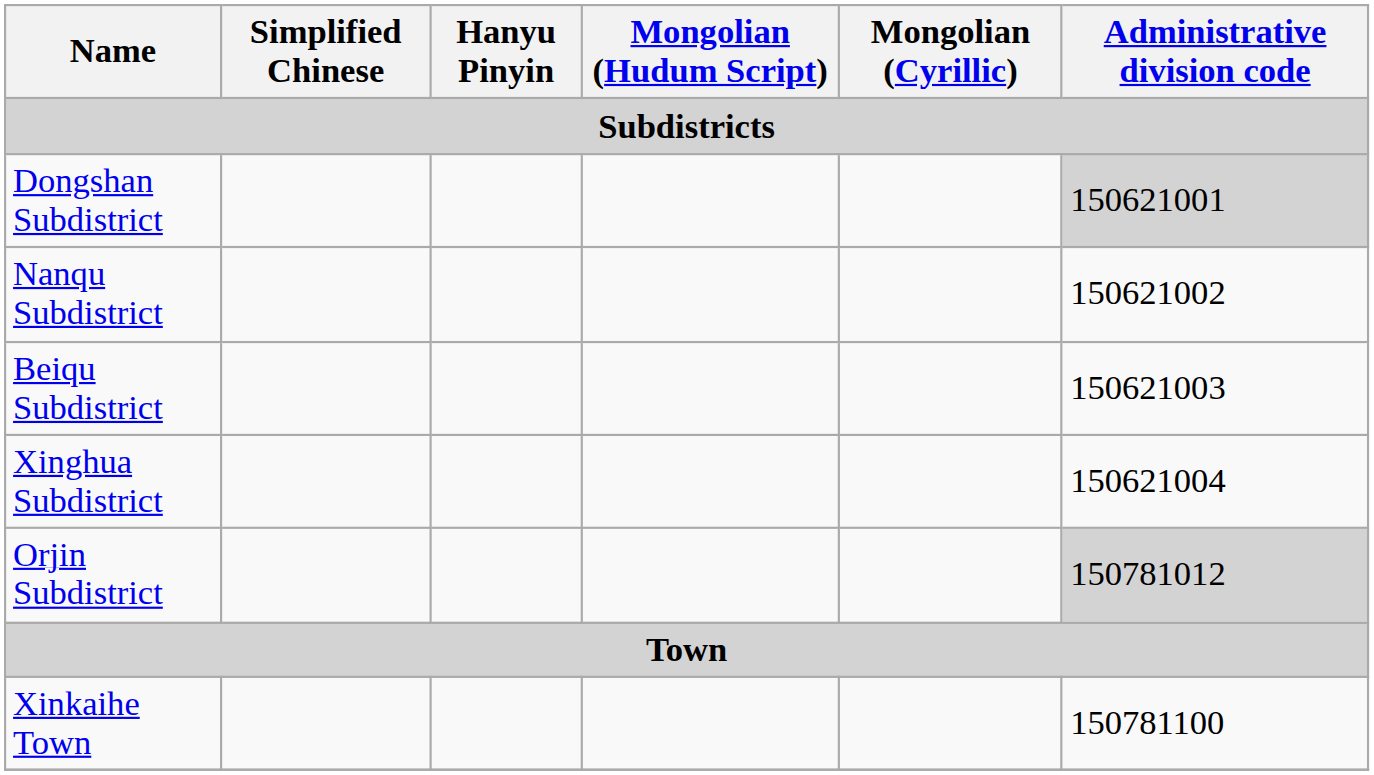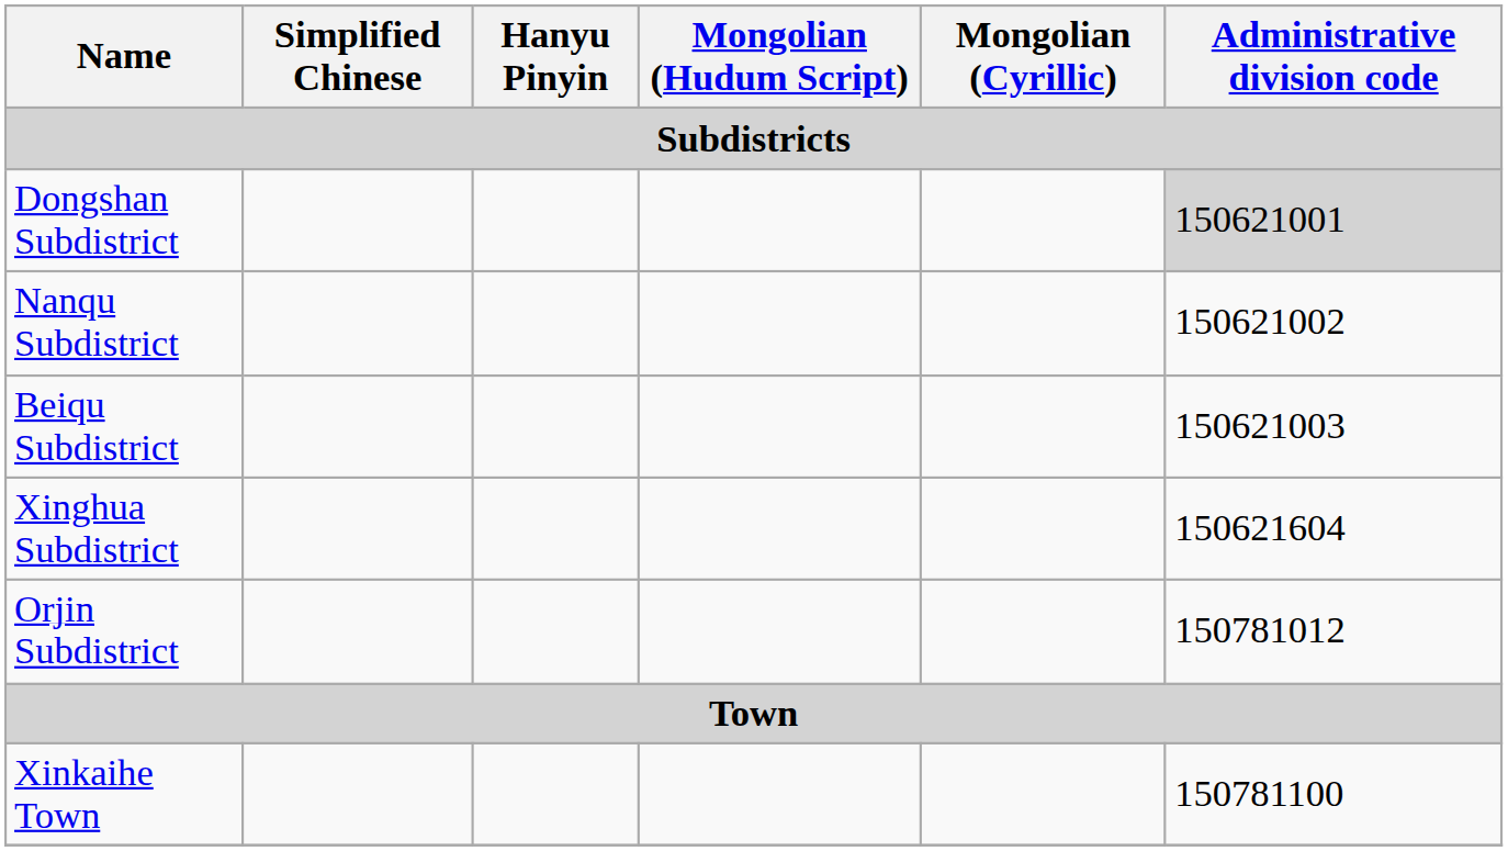 <table class="wikitable" align="center" style="width:50%; border="1">
 <tr>
 <th>Name</th>
 <th>Simplified Chinese</th>
 <th>Hanyu Pinyin</th>
 <th><a href='#'>Mongolian</a> (<a href='#'>Hudum Script</a>)</th>
 <th>Mongolian (<a href='#'>Cyrillic</a>)</th>
 <th><a href='#'>Administrative division code</a></th>
 </tr>
 <tr>
 <td colspan="6"  style="text-align:center; background:#d3d3d3;"><strong>Subdistricts</strong></td>
 </tr>
 <tr --------->
 <td><a href='#'>Dongshan Subdistrict</a></td>
 <td></td>
 <td></td>
 <td></td>
 <td></td>
 <td style="background: lightgrey;">150621001</td>
 </tr>
 <tr>
 <td><a href='#'>Nanqu Subdistrict</a></td>
 <td></td>
 <td></td>
 <td></td>
 <td></td>
 <td>150621002</td>
 </tr>
 <tr>
 <td><a href='#'>Beiqu Subdistrict</a></td>
 <td></td>
 <td></td>
 <td></td>
 <td></td>
 <td>150621003</td>
 </tr>
 <tr>
 <td><a href='#'>Xinghua Subdistrict</a></td>
 <td></td>
 <td></td>
 <td></td>
 <td></td>
-<td>150621004</td>
+<td>150621604</td>
 </tr>
 <tr>
 <td><a href='#'>Orjin Subdistrict</a></td>
 <td></td>
 <td></td>
 <td></td>
 <td></td>
-<td style="background: lightgrey;">150781012</td>
+<td>150781012</td>
 </tr>
 <tr>
 <td colspan="6"  style="text-align:center; background:#d3d3d3;"><strong>Town</strong></td>
 </tr>
 <tr --------->
 <td><a href='#'>Xinkaihe Town</a></td>
 <td></td>
 <td></td>
 <td></td>
 <td></td>
 <td>150781100</td>
 </tr>
 <tr>
 </tr>
 </table>
